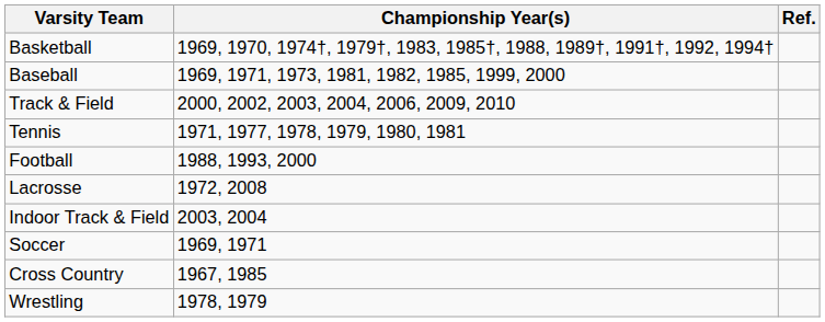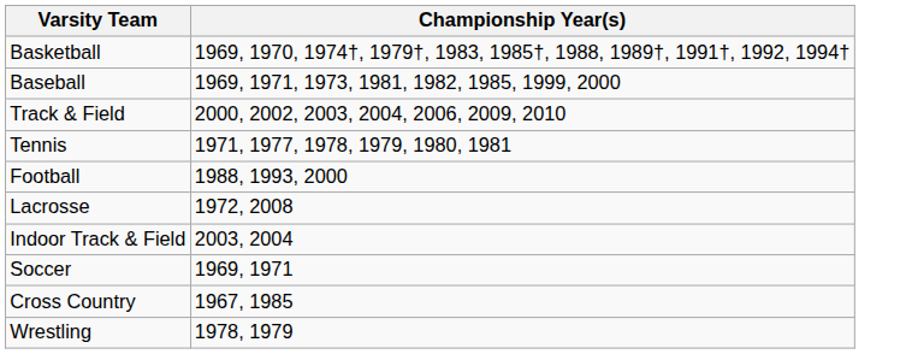 <table class="wikitable">
 <tr>
 <th>Varsity Team</th>
 <th>Championship Year(s)</th>
-<th>Ref.</th>
 </tr>
 <tr>
 <td>Basketball</td>
 <td>1969, 1970, 1974†, 1979†, 1983, 1985†, 1988, 1989†, 1991†, 1992, 1994†</td>
-<td><div></div></td>
 </tr>
 <tr>
 <td>Baseball</td>
 <td>1969, 1971, 1973, 1981, 1982, 1985, 1999, 2000</td>
-<td><div></div></td>
 </tr>
 <tr>
 <td>Track & Field</td>
 <td>2000, 2002, 2003, 2004, 2006, 2009, 2010</td>
-<td><div></div></td>
 </tr>
 <tr>
 <td>Tennis</td>
 <td>1971, 1977, 1978, 1979, 1980, 1981</td>
-<td><div></div></td>
 </tr>
 <tr>
 <td>Football</td>
 <td>1988, 1993, 2000</td>
-<td><div></div></td>
 </tr>
 <tr>
 <td>Lacrosse</td>
 <td>1972, 2008</td>
-<td><div></div></td>
 </tr>
 <tr>
 <td>Indoor Track & Field</td>
 <td>2003, 2004</td>
-<td></td>
 </tr>
 <tr>
 <td>Soccer</td>
 <td>1969, 1971</td>
-<td></td>
 </tr>
 <tr>
 <td>Cross Country</td>
 <td>1967, 1985</td>
-<td></td>
 </tr>
 <tr>
 <td>Wrestling</td>
 <td>1978, 1979</td>
-<td></td>
 </tr>
 </table>
